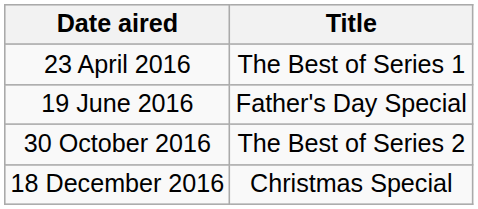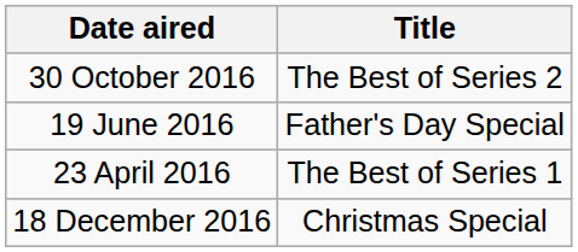 <table class="wikitable" style="text-align:center;">
 <tr>
 <th>Date aired</th>
 <th>Title</th>
 </tr>
 <tr>
-<td>23 April 2016</td>
-<td>The Best of Series 1</td>
+<td>30 October 2016</td>
+<td>The Best of Series 2</td>
 </tr>
 <tr>
 <td>19 June 2016</td>
 <td>Father's Day Special</td>
 </tr>
 <tr>
-<td>30 October 2016</td>
-<td>The Best of Series 2</td>
+<td>23 April 2016</td>
+<td>The Best of Series 1</td>
 </tr>
 <tr>
 <td>18 December 2016</td>
 <td>Christmas Special</td>
 </tr>
 </table>
